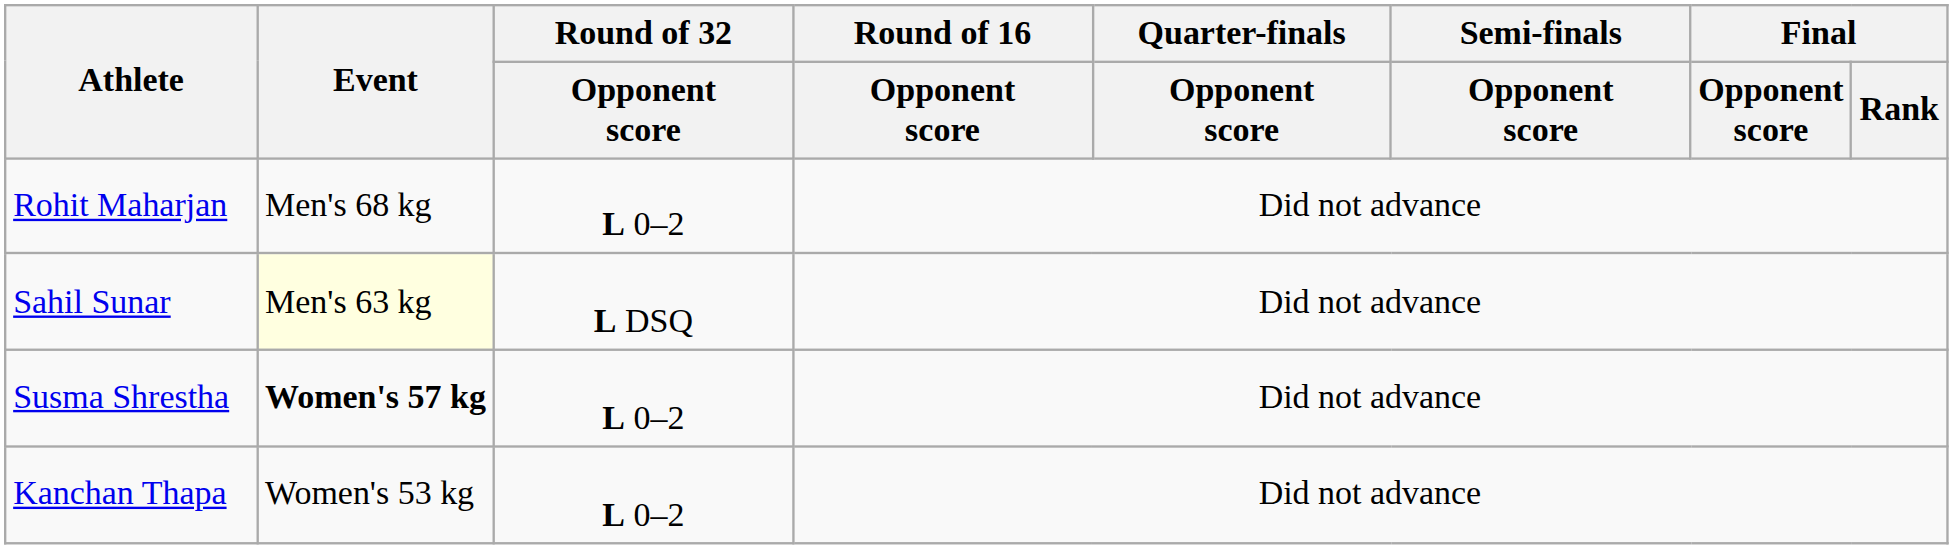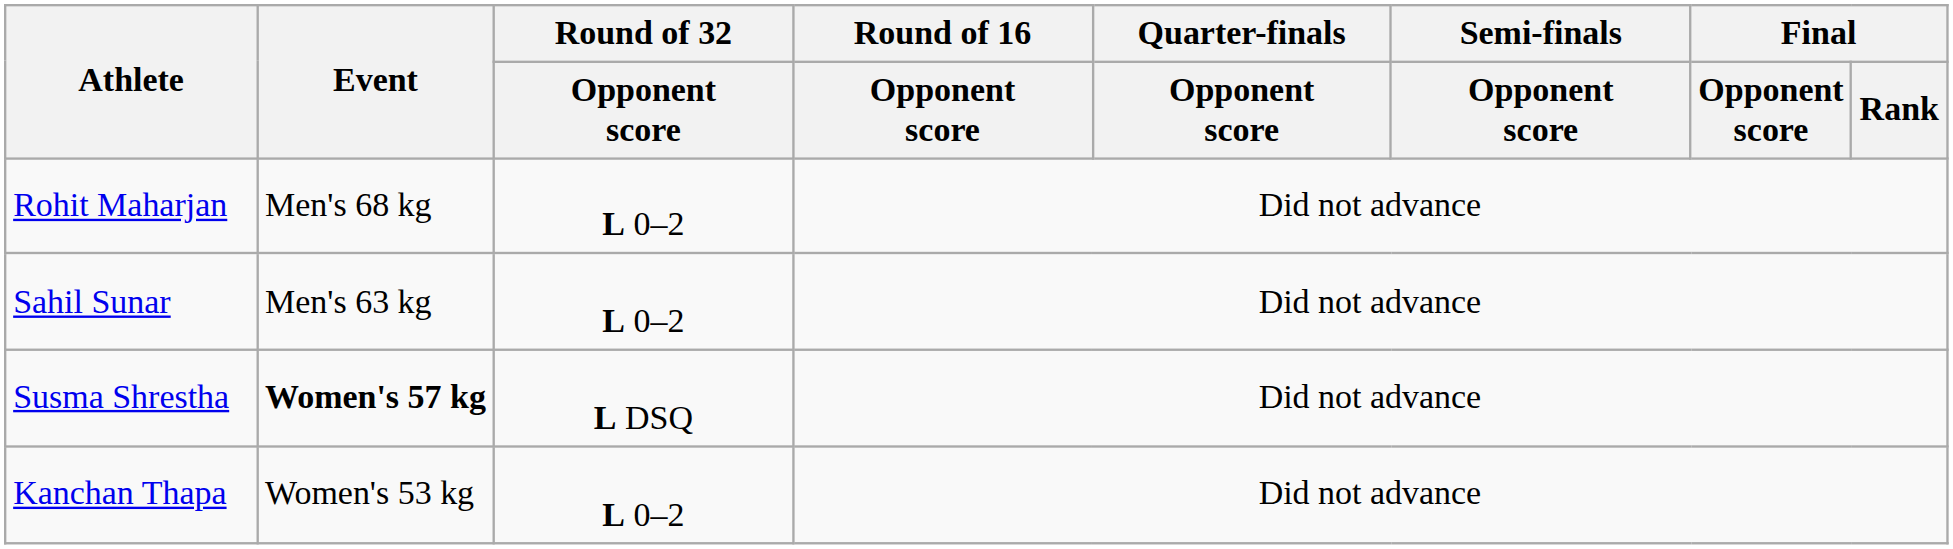 <table class="wikitable" style="font-size:90%; text-align:center">
 <tr>
 <th rowspan="2" width="100">Athlete</th>
 <th rowspan="2">Event</th>
 <th width="120">Round of 32</th>
 <th width="120">Round of 16</th>
 <th width="120">Quarter-finals</th>
 <th width="120">Semi-finals</th>
 <th colspan="2" width="100">Final</th>
 </tr>
 <tr>
 <th>Opponent<br>score</th>
 <th>Opponent<br>score</th>
 <th>Opponent<br>score</th>
 <th>Opponent<br>score</th>
 <th>Opponent<br>score</th>
 <th>Rank</th>
 </tr>
 <tr>
 <td align="left"><a href='#'>Rohit Maharjan</a></td>
 <td align="left">Men's 68 kg</td>
 <td><br><strong>L</strong> 0–2</td>
 <td colspan="5">Did not advance</td>
 </tr>
 <tr>
 <td align="left"><a href='#'>Sahil Sunar</a></td>
-<td align="left" style="background: lightyellow;">Men's 63 kg</td>
-<td><br><strong>L</strong> DSQ</td>
+<td align="left">Men's 63 kg</td>
+<td><br><strong>L</strong> 0–2</td>
 <td colspan="5">Did not advance</td>
 </tr>
 <tr>
 <td align="left"><a href='#'>Susma Shrestha</a></td>
 <td align="left"><strong>Women's 57 kg</strong></td>
-<td><br><strong>L</strong> 0–2</td>
+<td><br><strong>L</strong> DSQ</td>
 <td colspan="5">Did not advance</td>
 </tr>
 <tr>
 <td align="left"><a href='#'>Kanchan Thapa</a></td>
 <td align="left">Women's 53 kg</td>
 <td><br><strong>L</strong> 0–2</td>
 <td colspan="5">Did not advance</td>
 </tr>
 </table>
